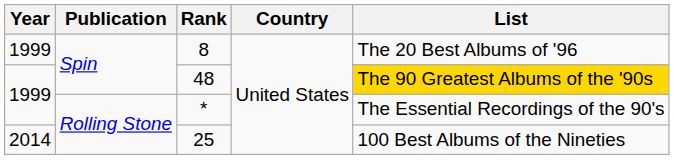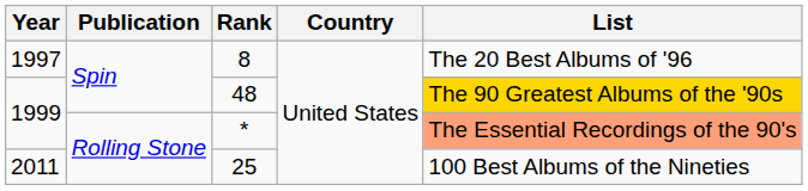 <table class="wikitable">
 <tr>
 <th>Year</th>
 <th>Publication</th>
 <th>Rank</th>
 <th>Country</th>
 <th>List</th>
 </tr>
 <tr>
-<td>1999</td>
+<td>1997</td>
 <td rowspan="2"><em><a href='#'>Spin</a></em></td>
 <td style="text-align:center;">8</td>
 <td rowspan="4">United States</td>
 <td>The 20 Best Albums of '96</td>
 </tr>
 <tr>
 <td rowspan="2">1999</td>
 <td style="text-align:center;">48</td>
 <td style="background: gold;">The 90 Greatest Albums of the '90s</td>
 </tr>
 <tr>
 <td rowspan="2"><em><a href='#'>Rolling Stone</a></em></td>
 <td style="text-align:center;">*</td>
-<td>The Essential Recordings of the 90's</td>
+<td style="background: lightsalmon;">The Essential Recordings of the 90's</td>
 </tr>
 <tr>
-<td>2014</td>
+<td>2011</td>
 <td style="text-align:center;">25</td>
 <td>100 Best Albums of the Nineties</td>
 </tr>
 </table>
